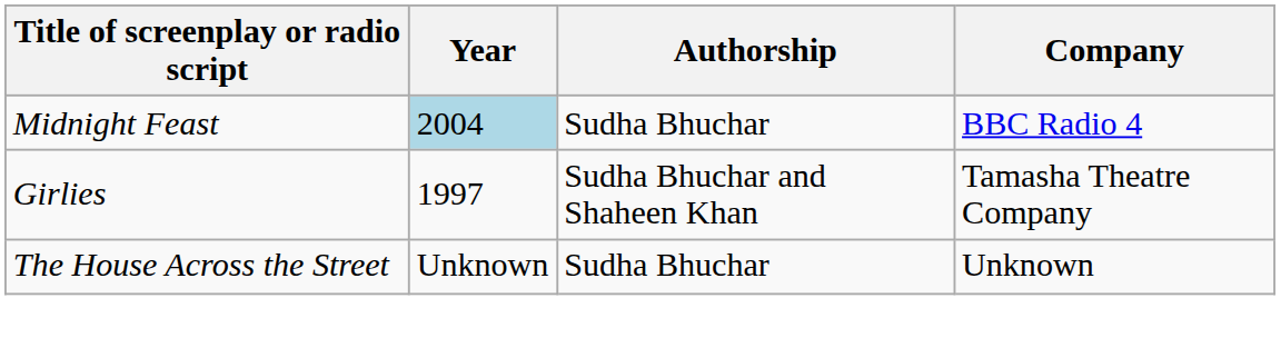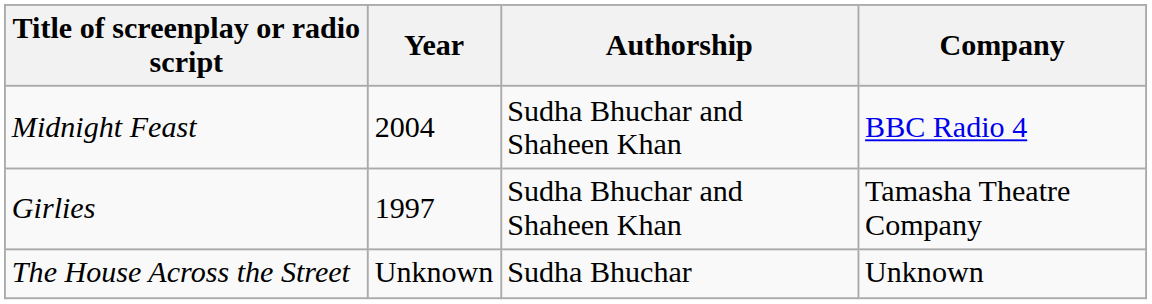 <table class="wikitable">
 <tr>
 <th>Title of screenplay or radio script</th>
 <th>Year</th>
 <th>Authorship</th>
 <th>Company</th>
 </tr>
 <tr>
 <td><em>Midnight Feast</em></td>
-<td style="background: lightblue;">2004</td>
-<td>Sudha Bhuchar</td>
+<td>2004</td>
+<td>Sudha Bhuchar and Shaheen Khan</td>
 <td><a href='#'>BBC Radio 4</a></td>
 </tr>
 <tr>
 <td><em>Girlies</em></td>
 <td>1997</td>
 <td>Sudha Bhuchar and Shaheen Khan</td>
 <td>Tamasha Theatre Company</td>
 </tr>
 <tr>
 <td><em>The House Across the Street</em></td>
 <td>Unknown</td>
 <td>Sudha Bhuchar</td>
 <td>Unknown</td>
 </tr>
 </table>
